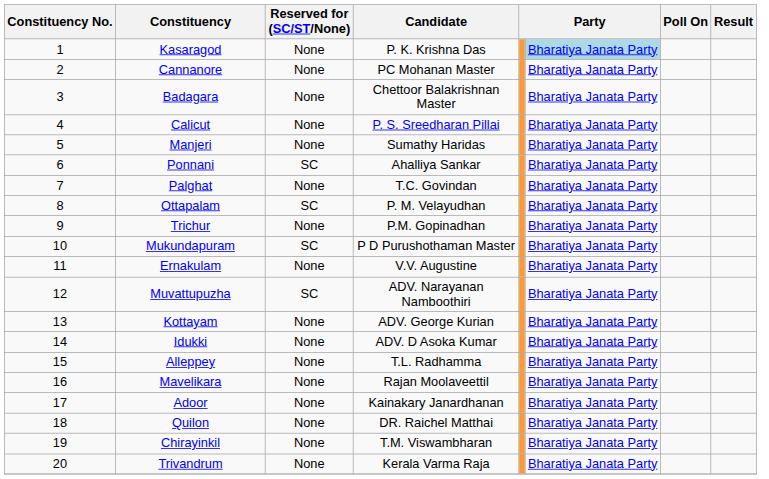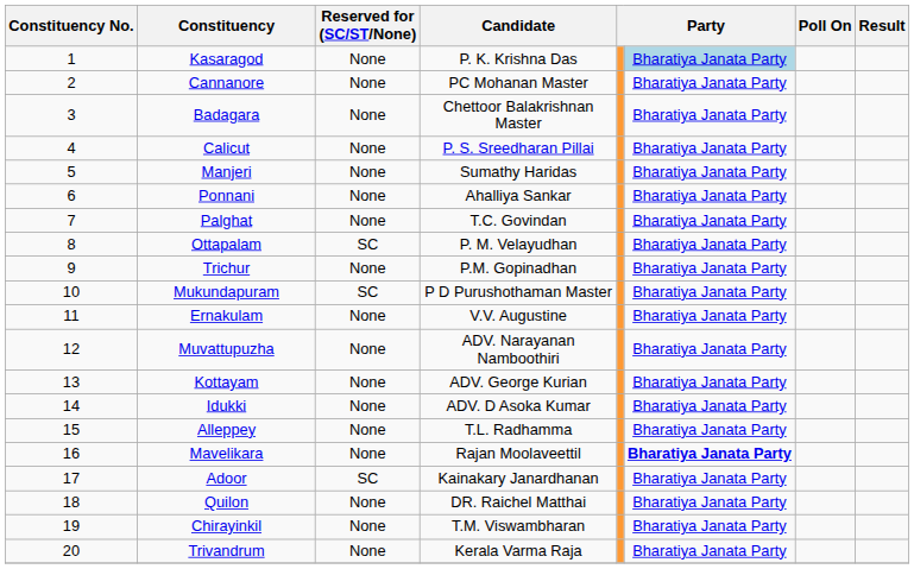 <table class="wikitable sortable" style="text-align:center">
 <tr>
 <th>Constituency No.</th>
 <th style="width:180px;">Constituency</th>
 <th>Reserved for<br>(<a href='#'>SC/ST</a>/None)</th>
 <th style="width:200px;">Candidate</th>
 <th colspan="2">Party</th>
 <th>Poll On</th>
 <th>Result</th>
 </tr>
 <tr>
 <td>1</td>
 <td><a href='#'>Kasaragod</a></td>
 <td>None</td>
 <td>P. K. Krishna Das</td>
 <td bgcolor=#FF9933></td>
 <td style="background: lightblue;"><a href='#'>Bharatiya Janata Party</a></td>
 <td></td>
 <td></td>
 </tr>
 <tr>
 <td>2</td>
 <td><a href='#'>Cannanore</a></td>
 <td>None</td>
 <td>PC Mohanan Master</td>
 <td bgcolor=#FF9933></td>
 <td><a href='#'>Bharatiya Janata Party</a></td>
 <td></td>
 <td></td>
 </tr>
 <tr>
 <td>3</td>
 <td><a href='#'>Badagara</a></td>
 <td>None</td>
 <td>Chettoor Balakrishnan Master</td>
 <td bgcolor=#FF9933></td>
 <td><a href='#'>Bharatiya Janata Party</a></td>
 <td></td>
 <td></td>
 </tr>
 <tr>
 <td>4</td>
 <td><a href='#'>Calicut</a></td>
 <td>None</td>
 <td><a href='#'>P. S. Sreedharan Pillai</a></td>
 <td bgcolor=#FF9933></td>
 <td><a href='#'>Bharatiya Janata Party</a></td>
 <td></td>
 <td></td>
 </tr>
 <tr>
 <td>5</td>
 <td><a href='#'>Manjeri</a></td>
 <td>None</td>
 <td>Sumathy Haridas</td>
 <td bgcolor=#FF9933></td>
 <td><a href='#'>Bharatiya Janata Party</a></td>
 <td></td>
 <td></td>
 </tr>
 <tr>
 <td>6</td>
 <td><a href='#'>Ponnani</a></td>
-<td>SC</td>
+<td>None</td>
 <td>Ahalliya Sankar</td>
 <td bgcolor=#FF9933></td>
 <td><a href='#'>Bharatiya Janata Party</a></td>
 <td></td>
 <td></td>
 </tr>
 <tr>
 <td>7</td>
 <td><a href='#'>Palghat</a></td>
 <td>None</td>
 <td>T.C. Govindan</td>
 <td bgcolor=#FF9933></td>
 <td><a href='#'>Bharatiya Janata Party</a></td>
 <td></td>
 <td></td>
 </tr>
 <tr>
 <td>8</td>
 <td><a href='#'>Ottapalam</a></td>
 <td>SC</td>
 <td>P. M. Velayudhan</td>
 <td bgcolor=#FF9933></td>
 <td><a href='#'>Bharatiya Janata Party</a></td>
 <td></td>
 <td></td>
 </tr>
 <tr>
 <td>9</td>
 <td><a href='#'>Trichur</a></td>
 <td>None</td>
 <td>P.M. Gopinadhan</td>
 <td bgcolor=#FF9933></td>
 <td><a href='#'>Bharatiya Janata Party</a></td>
 <td></td>
 <td></td>
 </tr>
 <tr>
 <td>10</td>
 <td><a href='#'>Mukundapuram</a></td>
 <td>SC</td>
 <td>P D Purushothaman Master</td>
 <td bgcolor=#FF9933></td>
 <td><a href='#'>Bharatiya Janata Party</a></td>
 <td></td>
 <td></td>
 </tr>
 <tr>
 <td>11</td>
 <td><a href='#'>Ernakulam</a></td>
 <td>None</td>
 <td>V.V. Augustine</td>
 <td bgcolor=#FF9933></td>
 <td><a href='#'>Bharatiya Janata Party</a></td>
 <td></td>
 <td></td>
 </tr>
 <tr>
 <td>12</td>
 <td><a href='#'>Muvattupuzha</a></td>
-<td>SC</td>
+<td>None</td>
 <td>ADV. Narayanan Namboothiri</td>
 <td bgcolor=#FF9933></td>
 <td><a href='#'>Bharatiya Janata Party</a></td>
 <td></td>
 <td></td>
 </tr>
 <tr>
 <td>13</td>
 <td><a href='#'>Kottayam</a></td>
 <td>None</td>
 <td>ADV. George Kurian</td>
 <td bgcolor=#FF9933></td>
 <td><a href='#'>Bharatiya Janata Party</a></td>
 <td></td>
 <td></td>
 </tr>
 <tr>
 <td>14</td>
 <td><a href='#'>Idukki</a></td>
 <td>None</td>
 <td>ADV. D Asoka Kumar</td>
 <td bgcolor=#FF9933></td>
 <td><a href='#'>Bharatiya Janata Party</a></td>
 <td></td>
 <td></td>
 </tr>
 <tr>
 <td>15</td>
 <td><a href='#'>Alleppey</a></td>
 <td>None</td>
 <td>T.L. Radhamma</td>
 <td bgcolor=#FF9933></td>
 <td><a href='#'>Bharatiya Janata Party</a></td>
 <td></td>
 <td></td>
 </tr>
 <tr>
 <td>16</td>
 <td><a href='#'>Mavelikara</a></td>
 <td>None</td>
 <td>Rajan Moolaveettil</td>
 <td bgcolor=#FF9933></td>
-<td><a href='#'>Bharatiya Janata Party</a></td>
+<td><strong><a href='#'>Bharatiya Janata Party</a></strong></td>
 <td></td>
 <td></td>
 </tr>
 <tr>
 <td>17</td>
 <td><a href='#'>Adoor</a></td>
-<td>None</td>
+<td>SC</td>
 <td>Kainakary Janardhanan</td>
 <td bgcolor=#FF9933></td>
 <td><a href='#'>Bharatiya Janata Party</a></td>
 <td></td>
 <td></td>
 </tr>
 <tr>
 <td>18</td>
 <td><a href='#'>Quilon</a></td>
 <td>None</td>
 <td>DR. Raichel Matthai</td>
 <td bgcolor=#FF9933></td>
 <td><a href='#'>Bharatiya Janata Party</a></td>
 <td></td>
 <td></td>
 </tr>
 <tr>
 <td>19</td>
 <td><a href='#'>Chirayinkil</a></td>
 <td>None</td>
 <td>T.M. Viswambharan</td>
 <td bgcolor=#FF9933></td>
 <td><a href='#'>Bharatiya Janata Party</a></td>
 <td></td>
 <td></td>
 </tr>
 <tr>
 <td>20</td>
 <td><a href='#'>Trivandrum</a></td>
 <td>None</td>
 <td>Kerala Varma Raja</td>
 <td bgcolor=#FF9933></td>
 <td><a href='#'>Bharatiya Janata Party</a></td>
 <td></td>
 <td></td>
 </tr>
 <tr>
 </tr>
 </table>
